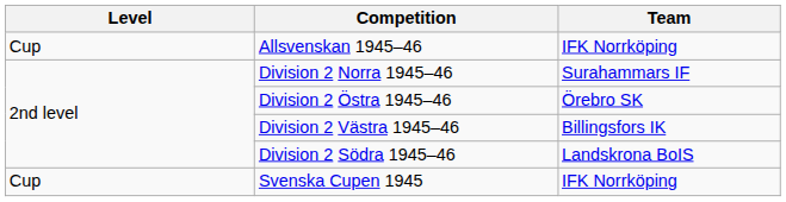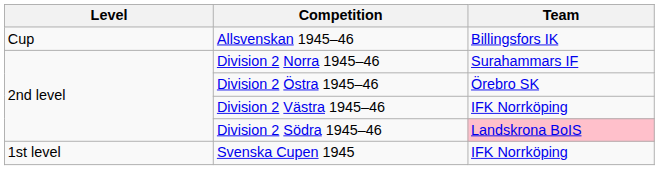 <table class="wikitable" style="text-align: left;">
 <tr>
 <th style="width: 225px;">Level</th>
 <th style="width: 275px;">Competition</th>
 <th style="width: 200px;">Team</th>
 </tr>
 <tr>
 <td>Cup</td>
 <td><a href='#'>Allsvenskan</a> 1945–46</td>
-<td><a href='#'>IFK Norrköping</a></td>
+<td><a href='#'>Billingsfors IK</a></td>
 </tr>
 <tr>
 <td rowspan=4>2nd level</td>
 <td><a href='#'>Division 2</a> <a href='#'>Norra</a> 1945–46</td>
 <td><a href='#'>Surahammars IF</a></td>
 </tr>
 <tr>
 <td><a href='#'>Division 2</a> <a href='#'>Östra</a> 1945–46</td>
 <td><a href='#'>Örebro SK</a></td>
 </tr>
 <tr>
 <td><a href='#'>Division 2</a> <a href='#'>Västra</a> 1945–46</td>
-<td><a href='#'>Billingsfors IK</a></td>
+<td><a href='#'>IFK Norrköping</a></td>
 </tr>
 <tr>
 <td><a href='#'>Division 2</a> <a href='#'>Södra</a> 1945–46</td>
-<td><a href='#'>Landskrona BoIS</a></td>
+<td style="background: pink;"><a href='#'>Landskrona BoIS</a></td>
 </tr>
 <tr>
-<td>Cup</td>
+<td>1st level</td>
 <td><a href='#'>Svenska Cupen</a> 1945</td>
 <td><a href='#'>IFK Norrköping</a></td>
 </tr>
 </table>
